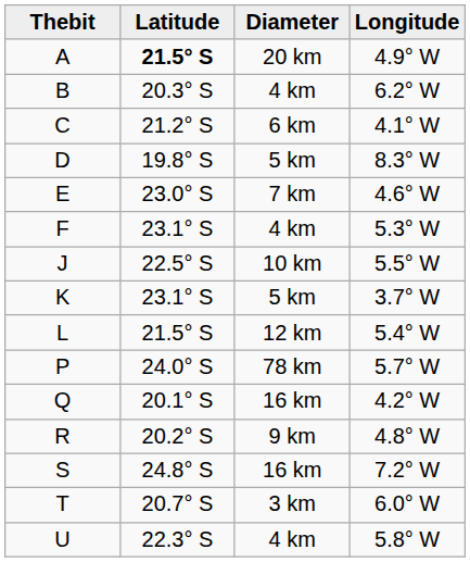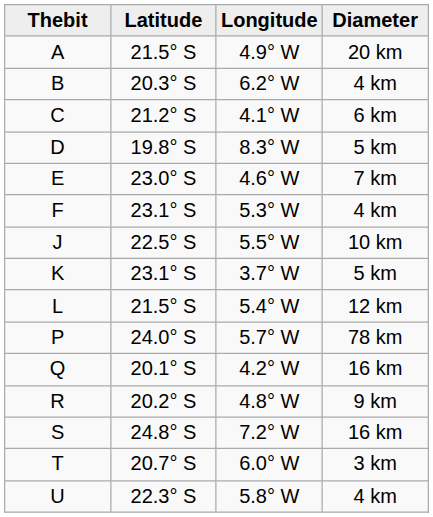 <table class="wikitable">
 <tr>
 <th width="25%" style="background:#eeeeee;">Thebit</th>
 <th width="25%" style="background:#eeeeee;">Latitude</th>
+<th width="25%" style="background:#eeeeee;">Longitude</th>
 <th width="25%" style="background:#eeeeee;">Diameter</th>
-<th width="25%" style="background:#eeeeee;">Longitude</th>
 </tr>
 <tr>
 <td align="center">A</td>
-<td align="center"><strong>21.5° S</strong></td>
+<td align="center">21.5° S</td>
+<td align="center">4.9° W</td>
 <td align="center">20 km</td>
-<td align="center">4.9° W</td>
 </tr>
 <tr>
 <td align="center">B</td>
 <td align="center">20.3° S</td>
+<td align="center">6.2° W</td>
 <td align="center">4 km</td>
-<td align="center">6.2° W</td>
 </tr>
 <tr>
 <td align="center">C</td>
 <td align="center">21.2° S</td>
+<td align="center">4.1° W</td>
 <td align="center">6 km</td>
-<td align="center">4.1° W</td>
 </tr>
 <tr>
 <td align="center">D</td>
 <td align="center">19.8° S</td>
+<td align="center">8.3° W</td>
 <td align="center">5 km</td>
-<td align="center">8.3° W</td>
 </tr>
 <tr>
 <td align="center">E</td>
 <td align="center">23.0° S</td>
+<td align="center">4.6° W</td>
 <td align="center">7 km</td>
-<td align="center">4.6° W</td>
 </tr>
 <tr>
 <td align="center">F</td>
 <td align="center">23.1° S</td>
+<td align="center">5.3° W</td>
 <td align="center">4 km</td>
-<td align="center">5.3° W</td>
 </tr>
 <tr>
 <td align="center">J</td>
 <td align="center">22.5° S</td>
+<td align="center">5.5° W</td>
 <td align="center">10 km</td>
-<td align="center">5.5° W</td>
 </tr>
 <tr>
 <td align="center">K</td>
 <td align="center">23.1° S</td>
+<td align="center">3.7° W</td>
 <td align="center">5 km</td>
-<td align="center">3.7° W</td>
 </tr>
 <tr>
 <td align="center">L</td>
 <td align="center">21.5° S</td>
+<td align="center">5.4° W</td>
 <td align="center">12 km</td>
-<td align="center">5.4° W</td>
 </tr>
 <tr>
 <td align="center">P</td>
 <td align="center">24.0° S</td>
+<td align="center">5.7° W</td>
 <td align="center">78 km</td>
-<td align="center">5.7° W</td>
 </tr>
 <tr>
 <td align="center">Q</td>
 <td align="center">20.1° S</td>
+<td align="center">4.2° W</td>
 <td align="center">16 km</td>
-<td align="center">4.2° W</td>
 </tr>
 <tr>
 <td align="center">R</td>
 <td align="center">20.2° S</td>
+<td align="center">4.8° W</td>
 <td align="center">9 km</td>
-<td align="center">4.8° W</td>
 </tr>
 <tr>
 <td align="center">S</td>
 <td align="center">24.8° S</td>
+<td align="center">7.2° W</td>
 <td align="center">16 km</td>
-<td align="center">7.2° W</td>
 </tr>
 <tr>
 <td align="center">T</td>
 <td align="center">20.7° S</td>
+<td align="center">6.0° W</td>
 <td align="center">3 km</td>
-<td align="center">6.0° W</td>
 </tr>
 <tr>
 <td align="center">U</td>
 <td align="center">22.3° S</td>
+<td align="center">5.8° W</td>
 <td align="center">4 km</td>
-<td align="center">5.8° W</td>
 </tr>
 </table>
